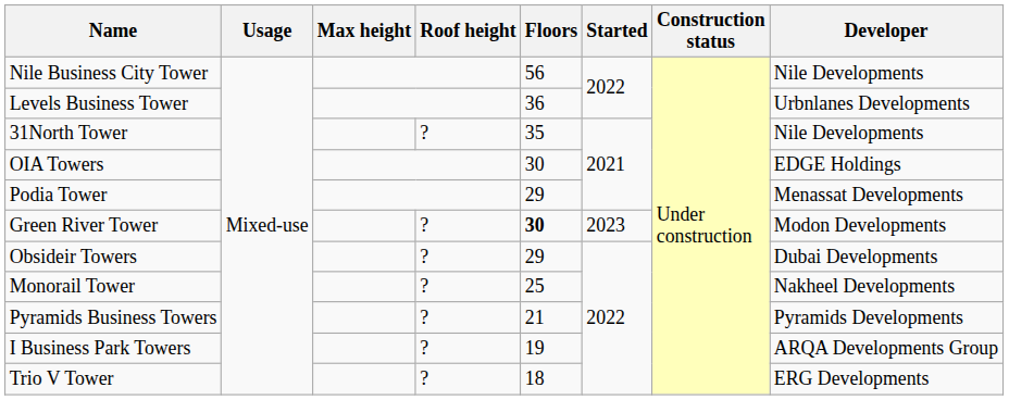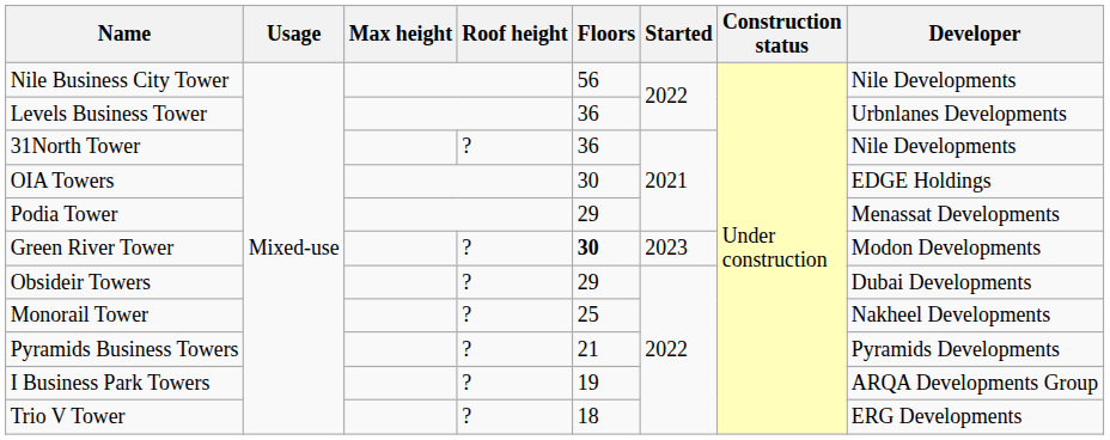 <table class="wikitable sortable">
 <tr>
 <th>Name</th>
 <th>Usage</th>
 <th>Max height</th>
 <th>Roof height</th>
 <th>Floors</th>
 <th>Started</th>
 <th>Construction status</th>
 <th>Developer</th>
 </tr>
 <tr>
 <td>Nile Business City Tower</td>
 <td rowspan="11">Mixed-use</td>
 <td colspan="2"></td>
 <td>56</td>
 <td rowspan="2">2022</td>
 <td rowspan="11" bgcolor="ffffbb" width="90px">Under construction</td>
 <td>Nile Developments</td>
 </tr>
 <tr>
 <td>Levels Business Tower</td>
 <td colspan="2"></td>
 <td>36</td>
 <td>Urbnlanes Developments</td>
 </tr>
 <tr>
 <td>31North Tower</td>
 <td></td>
 <td>?</td>
-<td>35</td>
+<td>36</td>
 <td rowspan="3">2021</td>
 <td>Nile Developments</td>
 </tr>
 <tr>
 <td>OIA Towers</td>
 <td colspan="2"></td>
 <td>30</td>
 <td>EDGE Holdings</td>
 </tr>
 <tr>
 <td>Podia Tower</td>
 <td colspan="2"></td>
 <td>29</td>
 <td>Menassat Developments</td>
 </tr>
 <tr>
 <td>Green River Tower</td>
 <td></td>
 <td>?</td>
 <td><strong>30</strong></td>
 <td>2023</td>
 <td>Modon Developments</td>
 </tr>
 <tr>
 <td>Obsideir Towers</td>
 <td></td>
 <td>?</td>
 <td>29</td>
 <td rowspan="5">2022</td>
 <td>Dubai Developments</td>
 </tr>
 <tr>
 <td>Monorail Tower</td>
 <td></td>
 <td>?</td>
 <td>25</td>
 <td>Nakheel Developments</td>
 </tr>
 <tr>
 <td>Pyramids Business Towers</td>
 <td></td>
 <td>?</td>
 <td>21</td>
 <td>Pyramids Developments</td>
 </tr>
 <tr>
 <td>I Business Park Towers</td>
 <td></td>
 <td>?</td>
 <td>19</td>
 <td>ARQA Developments Group</td>
 </tr>
 <tr>
 <td>Trio V Tower</td>
 <td></td>
 <td>?</td>
 <td>18</td>
 <td>ERG Developments</td>
 </tr>
 </table>
